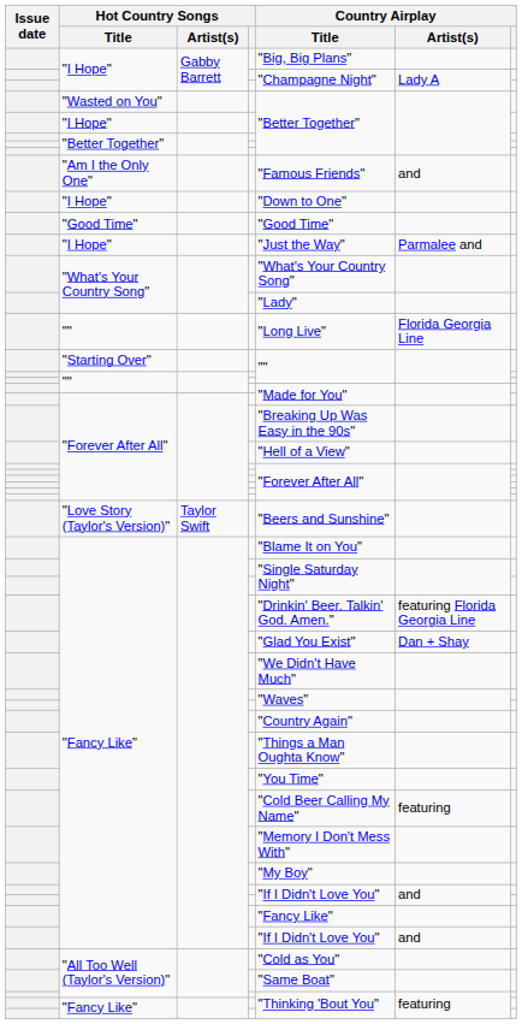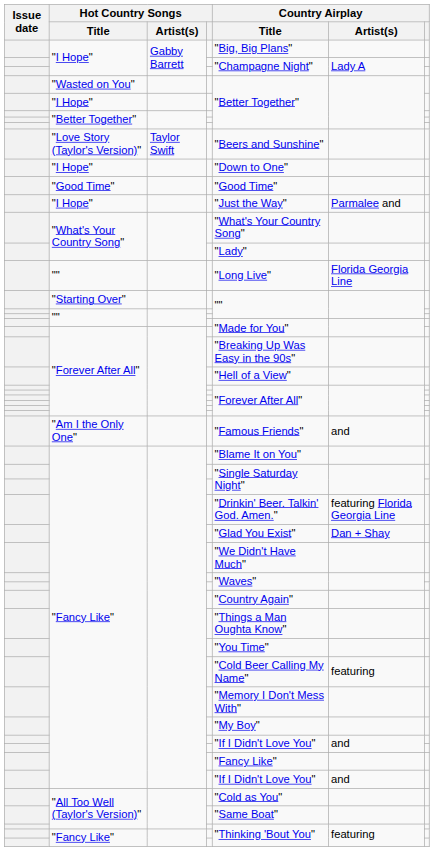 <table class="wikitable sortable plainrowheaders">
 <tr>
 <th scope=col rowspan=2>Issue date</th>
 <th scope=colgroup colspan=3>Hot Country Songs</th>
 <th scope=colgroup colspan=3>Country Airplay</th>
 </tr>
 <tr>
 <th scope=col>Title</th>
 <th scope=col>Artist(s)</th>
 <th scope=col class=unsortable></th>
 <th scope=col>Title</th>
 <th scope=col>Artist(s)</th>
 <th scope=col class=unsortable></th>
 </tr>
 <tr>
 <th scope="row"></th>
 <td rowspan="3">"<a href='#'>I Hope</a>"</td>
 <td rowspan="3"><a href='#'>Gabby Barrett</a></td>
 <td align=center></td>
 <td>"<a href='#'>Big, Big Plans</a>"</td>
 <td></td>
 <td align=center></td>
 </tr>
 <tr>
 <th scope="row"></th>
 <td align=center></td>
 <td rowspan="2">"<a href='#'>Champagne Night</a>"</td>
 <td rowspan="2"><a href='#'>Lady A</a></td>
 <td align=center></td>
 </tr>
 <tr>
 <th scope="row"></th>
 <td align=center></td>
 <td align=center></td>
 </tr>
 <tr>
 <th scope="row"></th>
 <td>"<a href='#'>Wasted on You</a>"</td>
 <td></td>
 <td align=center></td>
 <td rowspan=5>"<a href='#'>Better Together</a>"</td>
 <td rowspan=5></td>
 <td align=center></td>
 </tr>
 <tr>
 <th scope="row"></th>
 <td>"<a href='#'>I Hope</a>"</td>
 <td></td>
 <td align=center></td>
 <td align=center></td>
 </tr>
 <tr>
 <th scope="row"></th>
 <td rowspan=3>"<a href='#'>Better Together</a>"</td>
 <td rowspan=3></td>
 <td align=center></td>
 <td align=center></td>
 </tr>
 <tr>
 <th scope="row"></th>
 <td align=center></td>
 <td align=center></td>
 </tr>
 <tr>
 <th scope="row"></th>
 <td align=center></td>
 <td align=center></td>
 </tr>
 <tr>
 <th scope="row"></th>
-<td>"<a href='#'>Am I the Only One</a>"</td>
+<td>"<a href='#'>Love Story (Taylor's Version)</a>"</td>
+<td><a href='#'>Taylor Swift</a></td>
+<td align=center></td>
+<td>"<a href='#'>Beers and Sunshine</a>"</td>
 <td></td>
-<td align=center></td>
-<td>"<a href='#'>Famous Friends</a>"</td>
-<td> and </td>
 <td align=center></td>
 </tr>
 <tr>
 <th scope="row"></th>
 <td>"<a href='#'>I Hope</a>"</td>
 <td></td>
 <td align=center></td>
 <td>"<a href='#'>Down to One</a>"</td>
 <td></td>
 <td align=center></td>
 </tr>
 <tr>
 <th scope="row"></th>
 <td>"<a href='#'>Good Time</a>"</td>
 <td></td>
 <td align=center></td>
 <td>"<a href='#'>Good Time</a>"</td>
 <td></td>
 <td align=center></td>
 </tr>
 <tr>
 <th scope="row"></th>
 <td>"<a href='#'>I Hope</a>"</td>
 <td></td>
 <td align=center></td>
 <td>"<a href='#'>Just the Way</a>"</td>
 <td><a href='#'>Parmalee</a> and </td>
 <td align=center></td>
 </tr>
 <tr>
 <th scope="row"></th>
 <td rowspan="2">"<a href='#'>What's Your Country Song</a>"</td>
 <td rowspan="2"></td>
 <td align=center></td>
 <td>"<a href='#'>What's Your Country Song</a>"</td>
 <td></td>
 <td align=center></td>
 </tr>
 <tr>
 <th scope="row"></th>
 <td align=center></td>
 <td>"<a href='#'>Lady</a>"</td>
 <td></td>
 <td align=center></td>
 </tr>
 <tr>
 <th scope="row"></th>
 <td>""</td>
 <td></td>
 <td align=center></td>
 <td>"<a href='#'>Long Live</a>"</td>
 <td><a href='#'>Florida Georgia Line</a></td>
 <td align=center></td>
 </tr>
 <tr>
 <th scope="row"></th>
 <td>"<a href='#'>Starting Over</a>"</td>
 <td></td>
 <td align=center></td>
 <td rowspan="3">""</td>
 <td rowspan="3"></td>
 <td align=center></td>
 </tr>
 <tr>
 <th scope="row"></th>
 <td rowspan="3">""</td>
 <td rowspan="3"></td>
 <td align=center></td>
 <td align=center></td>
 </tr>
 <tr>
 <th scope="row"></th>
 <td align=center></td>
 <td align=center></td>
 </tr>
 <tr>
 <th scope="row"></th>
 <td align=center></td>
 <td rowspan=2>"<a href='#'>Made for You</a>"</td>
 <td rowspan=2></td>
 <td align=center></td>
 </tr>
 <tr>
 <th scope="row"></th>
 <td rowspan=9>"<a href='#'>Forever After All</a>"</td>
 <td rowspan=9></td>
 <td align=center></td>
 <td align=center></td>
 </tr>
 <tr>
 <th scope="row"></th>
 <td align=center></td>
 <td>"<a href='#'>Breaking Up Was Easy in the 90s</a>"</td>
 <td></td>
 <td align=center></td>
 </tr>
 <tr>
 <th scope="row"></th>
 <td align=center></td>
 <td>"<a href='#'>Hell of a View</a>"</td>
 <td></td>
 <td align=center></td>
 </tr>
 <tr>
 <th scope="row"></th>
 <td align=center></td>
 <td rowspan=6>"<a href='#'>Forever After All</a>"</td>
 <td rowspan=6></td>
 <td align=center></td>
 </tr>
 <tr>
 <th scope="row"></th>
 <td align=center></td>
 <td align=center></td>
 </tr>
 <tr>
 <th scope="row"></th>
 <td align=center></td>
 <td align=center></td>
 </tr>
 <tr>
 <th scope="row"></th>
 <td align=center></td>
 <td align=center></td>
 </tr>
 <tr>
 <th scope="row"></th>
 <td align=center></td>
 <td align=center></td>
 </tr>
 <tr>
 <th scope="row"></th>
 <td align=center></td>
 <td align=center></td>
 </tr>
 <tr>
 <th scope="row"></th>
-<td>"<a href='#'>Love Story (Taylor's Version)</a>"</td>
-<td><a href='#'>Taylor Swift</a></td>
+<td>"<a href='#'>Am I the Only One</a>"</td>
+<td></td>
 <td align=center></td>
-<td>"<a href='#'>Beers and Sunshine</a>"</td>
-<td></td>
+<td>"<a href='#'>Famous Friends</a>"</td>
+<td> and </td>
 <td align=center></td>
 </tr>
 <tr>
 <th scope="row"></th>
 <td rowspan=18>"<a href='#'>Fancy Like</a>"</td>
 <td rowspan=18></td>
 <td align=center></td>
 <td>"<a href='#'>Blame It on You</a>"</td>
 <td></td>
 <td align=center></td>
 </tr>
 <tr>
 <th scope="row"></th>
 <td align=center></td>
 <td rowspan=2>"<a href='#'>Single Saturday Night</a>"</td>
 <td rowspan=2></td>
 <td align=center></td>
 </tr>
 <tr>
 <th scope="row"></th>
 <td align=center></td>
 <td align=center></td>
 </tr>
 <tr>
 <th scope="row"></th>
 <td align=center></td>
 <td>"<a href='#'>Drinkin' Beer. Talkin' God. Amen.</a>"</td>
 <td> featuring <a href='#'>Florida Georgia Line</a></td>
 <td align=center></td>
 </tr>
 <tr>
 <th scope="row"></th>
 <td align=center></td>
 <td>"<a href='#'>Glad You Exist</a>"</td>
 <td><a href='#'>Dan + Shay</a></td>
 <td align=center></td>
 </tr>
 <tr>
 <th scope="row"></th>
 <td align=center></td>
 <td>"<a href='#'>We Didn't Have Much</a>"</td>
 <td></td>
 <td align=center></td>
 </tr>
 <tr>
 <th scope="row"></th>
 <td align=center></td>
 <td rowspan=2>"<a href='#'>Waves</a>"</td>
 <td rowspan=2></td>
 <td align=center></td>
 </tr>
 <tr>
 <th scope="row"></th>
 <td align=center></td>
 <td align=center></td>
 </tr>
 <tr>
 <th scope="row"></th>
 <td align=center></td>
 <td>"<a href='#'>Country Again</a>"</td>
 <td></td>
 <td align=center></td>
 </tr>
 <tr>
 <th scope="row"></th>
 <td align=center></td>
 <td>"<a href='#'>Things a Man Oughta Know</a>"</td>
 <td></td>
 <td align=center></td>
 </tr>
 <tr>
 <th scope="row"></th>
 <td align=center></td>
 <td>"<a href='#'>You Time</a>"</td>
 <td></td>
 <td align=center></td>
 </tr>
 <tr>
 <th scope="row"></th>
 <td align=center></td>
 <td>"<a href='#'>Cold Beer Calling My Name</a>"</td>
 <td> featuring </td>
 <td align=center></td>
 </tr>
 <tr>
 <th scope="row"></th>
 <td align=center></td>
 <td>"<a href='#'>Memory I Don't Mess With</a>"</td>
 <td></td>
 <td align=center></td>
 </tr>
 <tr>
 <th scope="row"></th>
 <td align=center></td>
 <td>"<a href='#'>My Boy</a>"</td>
 <td></td>
 <td align=center></td>
 </tr>
 <tr>
 <th scope="row"></th>
 <td align=center></td>
 <td rowspan=2>"<a href='#'>If I Didn't Love You</a>"</td>
 <td rowspan=2> and </td>
 <td align=center></td>
 </tr>
 <tr>
 <th scope="row"></th>
 <td align=center></td>
 <td align=center></td>
 </tr>
 <tr>
 <th scope="row"></th>
 <td align=center></td>
 <td>"<a href='#'>Fancy Like</a>"</td>
 <td></td>
 <td align=center></td>
 </tr>
 <tr>
 <th scope="row"></th>
 <td align=center></td>
 <td>"<a href='#'>If I Didn't Love You</a>"</td>
 <td> and </td>
 <td align=center></td>
 </tr>
 <tr>
 <th scope="row"></th>
 <td rowspan=3>"<a href='#'>All Too Well (Taylor's Version)</a>"</td>
 <td rowspan=3></td>
 <td align=center></td>
 <td>"<a href='#'>Cold as You</a>"</td>
 <td></td>
 <td align=center></td>
 </tr>
 <tr>
 <th scope="row"></th>
 <td align=center></td>
 <td>"<a href='#'>Same Boat</a>"</td>
 <td></td>
 <td align=center></td>
 </tr>
 <tr>
 <th scope="row"></th>
 <td align=center></td>
 <td rowspan=3>"<a href='#'>Thinking 'Bout You</a>"</td>
 <td rowspan=3> featuring </td>
 <td align=center></td>
 </tr>
 <tr>
 <th scope="row"></th>
 <td rowspan=2>"<a href='#'>Fancy Like</a>"</td>
 <td rowspan=2></td>
 <td align=center></td>
 <td align=center></td>
 </tr>
 <tr>
 <th scope="row"></th>
 <td align=center></td>
 <td align=center></td>
 </tr>
 </table>
